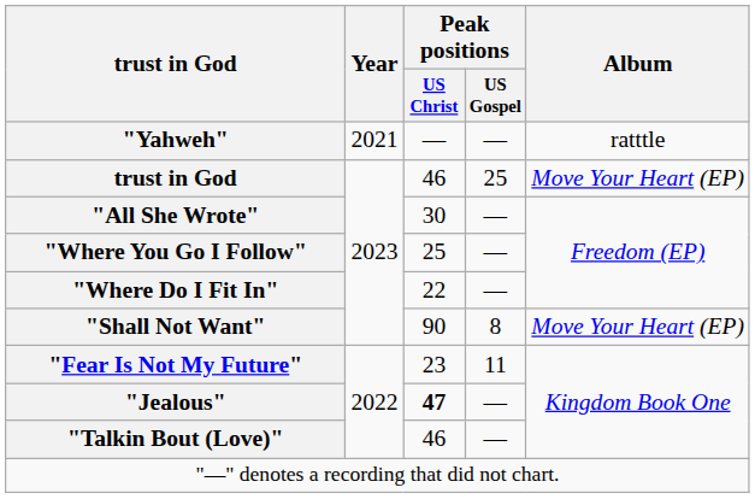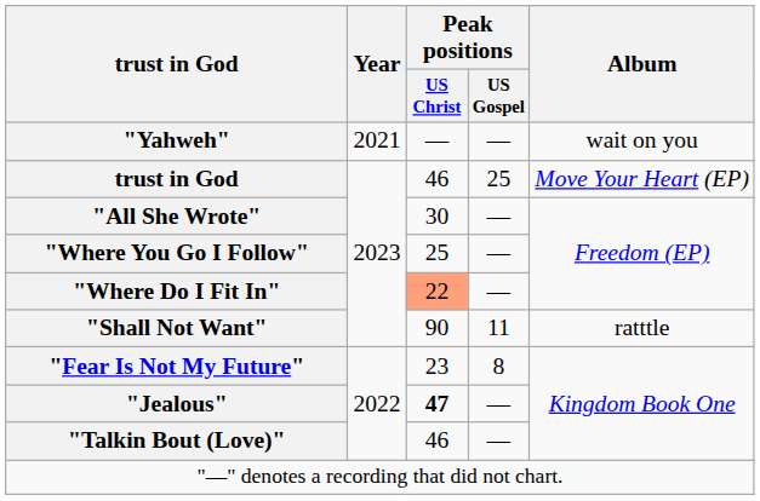 <table class="wikitable plainrowheaders" style="text-align:center;">
 <tr>
 <th rowspan="2" style="width:14em;">trust in God</th>
 <th rowspan="2">Year</th>
 <th colspan="2">Peak<br>positions</th>
 <th rowspan="2">Album</th>
 </tr>
 <tr style="font-size:smaller;">
 <th scope="col" style="width:3em;font-size:90%;"><a href='#'>US<br>Christ</a></th>
 <th scope="col" style="width:3em;font-size:90%;">US<br>Gospel</th>
 </tr>
 <tr>
 <th scope="row">"Yahweh"<br></th>
 <td>2021</td>
 <td>—</td>
 <td>—</td>
-<td>ratttle</td>
+<td>wait on you</td>
 </tr>
 <tr>
 <th scope="row">trust in God</th>
 <td rowspan="5">2023</td>
 <td>46<br></td>
 <td>25<br></td>
 <td><em><a href='#'>Move Your Heart</a> (EP)</em></td>
 </tr>
 <tr>
 <th scope="row">"All She Wrote"<br></th>
 <td>30<br></td>
 <td>—</td>
 <td rowspan="3"><em><a href='#'>Freedom (EP)</a></em></td>
 </tr>
 <tr>
 <th scope="row">"Where You Go I Follow"<br></th>
 <td>25<br></td>
 <td>—</td>
 </tr>
 <tr>
 <th scope="row">"Where Do I Fit In"<br></th>
-<td>22<br></td>
+<td style="background: lightsalmon;">22<br></td>
 <td>—</td>
 </tr>
 <tr>
 <th scope="row">"Shall Not Want"<br></th>
 <td>90</td>
-<td>8<br></td>
-<td><em><a href='#'>Move Your Heart</a> (EP)</em></td>
+<td>11<br></td>
+<td>ratttle</td>
 </tr>
 <tr>
 <th scope="row">"<a href='#'>Fear Is Not My Future</a>"<br></th>
 <td rowspan="3">2022</td>
 <td>23</td>
-<td>11<br></td>
+<td>8<br></td>
 <td rowspan="3"><em><a href='#'>Kingdom Book One</a></em></td>
 </tr>
 <tr>
 <th scope="row">"Jealous"<br></th>
 <td><strong>47<br></strong></td>
 <td>—</td>
 </tr>
 <tr>
 <th scope="row">"Talkin Bout (Love)"<br></th>
 <td>46<br></td>
 <td>—</td>
 </tr>
 <tr>
 <td colspan="5" style="font-size:90%">"—" denotes a recording that did not chart.</td>
 </tr>
 </table>
